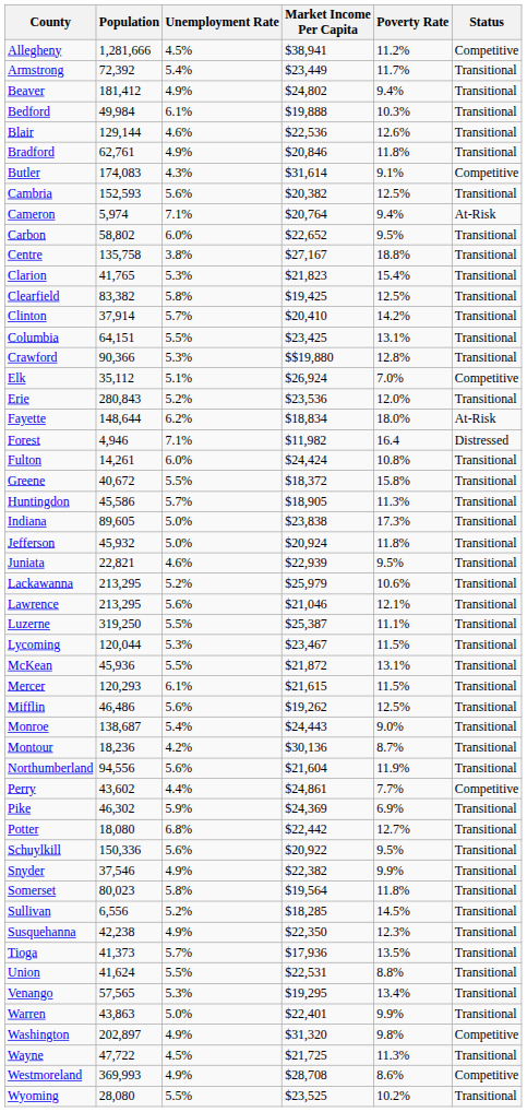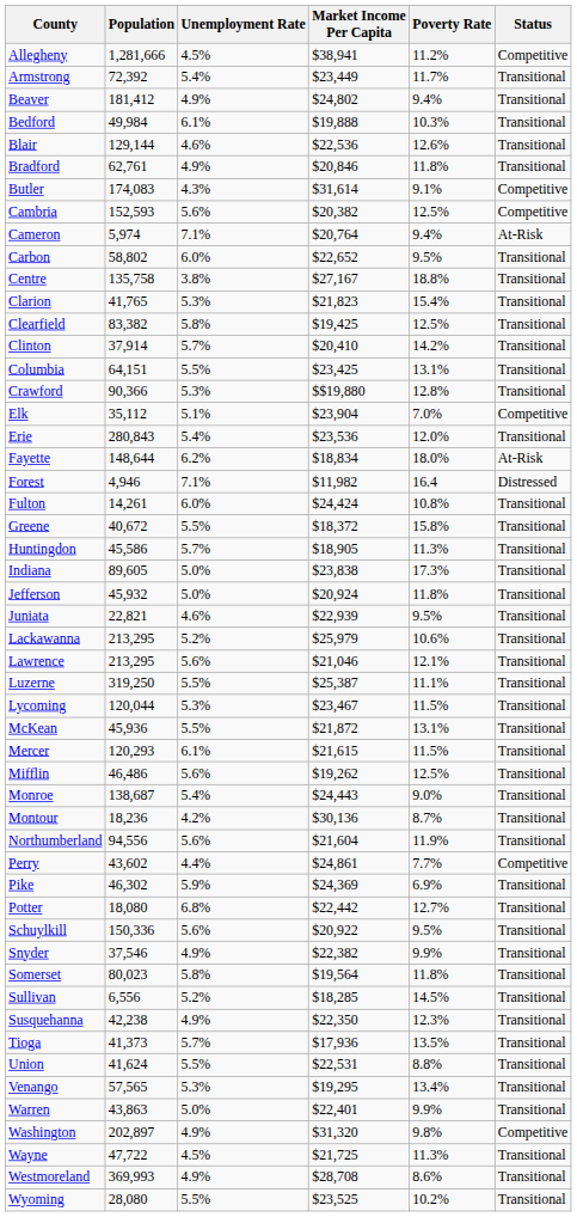 <table class="wikitable sortable">
 <tr>
 <th>County</th>
 <th>Population</th>
 <th>Unemployment Rate</th>
 <th>Market Income<br> Per Capita</th>
 <th>Poverty Rate</th>
 <th>Status</th>
 </tr>
 <tr>
 <td><a href='#'>Allegheny</a></td>
 <td>1,281,666</td>
 <td>4.5%</td>
 <td>$38,941</td>
 <td>11.2%</td>
 <td>Competitive</td>
 </tr>
 <tr>
 <td><a href='#'>Armstrong</a></td>
 <td>72,392</td>
 <td>5.4%</td>
 <td>$23,449</td>
 <td>11.7%</td>
 <td>Transitional</td>
 </tr>
 <tr>
 <td><a href='#'>Beaver</a></td>
 <td>181,412</td>
 <td>4.9%</td>
 <td>$24,802</td>
 <td>9.4%</td>
 <td>Transitional</td>
 </tr>
 <tr>
 <td><a href='#'>Bedford</a></td>
 <td>49,984</td>
 <td>6.1%</td>
 <td>$19,888</td>
 <td>10.3%</td>
 <td>Transitional</td>
 </tr>
 <tr>
 <td><a href='#'>Blair</a></td>
 <td>129,144</td>
 <td>4.6%</td>
 <td>$22,536</td>
 <td>12.6%</td>
 <td>Transitional</td>
 </tr>
 <tr>
 <td><a href='#'>Bradford</a></td>
 <td>62,761</td>
 <td>4.9%</td>
 <td>$20,846</td>
 <td>11.8%</td>
 <td>Transitional</td>
 </tr>
 <tr>
 <td><a href='#'>Butler</a></td>
 <td>174,083</td>
 <td>4.3%</td>
 <td>$31,614</td>
 <td>9.1%</td>
 <td>Competitive</td>
 </tr>
 <tr>
 <td><a href='#'>Cambria</a></td>
 <td>152,593</td>
 <td>5.6%</td>
 <td>$20,382</td>
 <td>12.5%</td>
-<td>Transitional</td>
+<td>Competitive</td>
 </tr>
 <tr>
 <td><a href='#'>Cameron</a></td>
 <td>5,974</td>
 <td>7.1%</td>
 <td>$20,764</td>
 <td>9.4%</td>
 <td>At-Risk</td>
 </tr>
 <tr>
 <td><a href='#'>Carbon</a></td>
 <td>58,802</td>
 <td>6.0%</td>
 <td>$22,652</td>
 <td>9.5%</td>
 <td>Transitional</td>
 </tr>
 <tr>
 <td><a href='#'>Centre</a></td>
 <td>135,758</td>
 <td>3.8%</td>
 <td>$27,167</td>
 <td>18.8%</td>
 <td>Transitional</td>
 </tr>
 <tr>
 <td><a href='#'>Clarion</a></td>
 <td>41,765</td>
 <td>5.3%</td>
 <td>$21,823</td>
 <td>15.4%</td>
 <td>Transitional</td>
 </tr>
 <tr>
 <td><a href='#'>Clearfield</a></td>
 <td>83,382</td>
 <td>5.8%</td>
 <td>$19,425</td>
 <td>12.5%</td>
 <td>Transitional</td>
 </tr>
 <tr>
 <td><a href='#'>Clinton</a></td>
 <td>37,914</td>
 <td>5.7%</td>
 <td>$20,410</td>
 <td>14.2%</td>
 <td>Transitional</td>
 </tr>
 <tr>
 <td><a href='#'>Columbia</a></td>
 <td>64,151</td>
 <td>5.5%</td>
 <td>$23,425</td>
 <td>13.1%</td>
 <td>Transitional</td>
 </tr>
 <tr>
 <td><a href='#'>Crawford</a></td>
 <td>90,366</td>
 <td>5.3%</td>
 <td>$$19,880</td>
 <td>12.8%</td>
 <td>Transitional</td>
 </tr>
 <tr>
 <td><a href='#'>Elk</a></td>
 <td>35,112</td>
 <td>5.1%</td>
-<td>$26,924</td>
+<td>$23,904</td>
 <td>7.0%</td>
 <td>Competitive</td>
 </tr>
 <tr>
 <td><a href='#'>Erie</a></td>
 <td>280,843</td>
-<td>5.2%</td>
+<td>5.4%</td>
 <td>$23,536</td>
 <td>12.0%</td>
 <td>Transitional</td>
 </tr>
 <tr>
 <td><a href='#'>Fayette</a></td>
 <td>148,644</td>
 <td>6.2%</td>
 <td>$18,834</td>
 <td>18.0%</td>
 <td>At-Risk</td>
 </tr>
 <tr>
 <td><a href='#'>Forest</a></td>
 <td>4,946</td>
 <td>7.1%</td>
 <td>$11,982</td>
 <td>16.4</td>
 <td>Distressed</td>
 </tr>
 <tr>
 <td><a href='#'>Fulton</a></td>
 <td>14,261</td>
 <td>6.0%</td>
 <td>$24,424</td>
 <td>10.8%</td>
 <td>Transitional</td>
 </tr>
 <tr>
 <td><a href='#'>Greene</a></td>
 <td>40,672</td>
 <td>5.5%</td>
 <td>$18,372</td>
 <td>15.8%</td>
 <td>Transitional</td>
 </tr>
 <tr>
 <td><a href='#'>Huntingdon</a></td>
 <td>45,586</td>
 <td>5.7%</td>
 <td>$18,905</td>
 <td>11.3%</td>
 <td>Transitional</td>
 </tr>
 <tr>
 <td><a href='#'>Indiana</a></td>
 <td>89,605</td>
 <td>5.0%</td>
 <td>$23,838</td>
 <td>17.3%</td>
 <td>Transitional</td>
 </tr>
 <tr>
 <td><a href='#'>Jefferson</a></td>
 <td>45,932</td>
 <td>5.0%</td>
 <td>$20,924</td>
 <td>11.8%</td>
 <td>Transitional</td>
 </tr>
 <tr>
 <td><a href='#'>Juniata</a></td>
 <td>22,821</td>
 <td>4.6%</td>
 <td>$22,939</td>
 <td>9.5%</td>
 <td>Transitional</td>
 </tr>
 <tr>
 <td><a href='#'>Lackawanna</a></td>
 <td>213,295</td>
 <td>5.2%</td>
 <td>$25,979</td>
 <td>10.6%</td>
 <td>Transitional</td>
 </tr>
 <tr>
 <td><a href='#'>Lawrence</a></td>
 <td>213,295</td>
 <td>5.6%</td>
 <td>$21,046</td>
 <td>12.1%</td>
 <td>Transitional</td>
 </tr>
 <tr>
 <td><a href='#'>Luzerne</a></td>
 <td>319,250</td>
 <td>5.5%</td>
 <td>$25,387</td>
 <td>11.1%</td>
 <td>Transitional</td>
 </tr>
 <tr>
 <td><a href='#'>Lycoming</a></td>
 <td>120,044</td>
 <td>5.3%</td>
 <td>$23,467</td>
 <td>11.5%</td>
 <td>Transitional</td>
 </tr>
 <tr>
 <td><a href='#'>McKean</a></td>
 <td>45,936</td>
 <td>5.5%</td>
 <td>$21,872</td>
 <td>13.1%</td>
 <td>Transitional</td>
 </tr>
 <tr>
 <td><a href='#'>Mercer</a></td>
 <td>120,293</td>
 <td>6.1%</td>
 <td>$21,615</td>
 <td>11.5%</td>
 <td>Transitional</td>
 </tr>
 <tr>
 <td><a href='#'>Mifflin</a></td>
 <td>46,486</td>
 <td>5.6%</td>
 <td>$19,262</td>
 <td>12.5%</td>
 <td>Transitional</td>
 </tr>
 <tr>
 <td><a href='#'>Monroe</a></td>
 <td>138,687</td>
 <td>5.4%</td>
 <td>$24,443</td>
 <td>9.0%</td>
 <td>Transitional</td>
 </tr>
 <tr>
 <td><a href='#'>Montour</a></td>
 <td>18,236</td>
 <td>4.2%</td>
 <td>$30,136</td>
 <td>8.7%</td>
 <td>Transitional</td>
 </tr>
 <tr>
 <td><a href='#'>Northumberland</a></td>
 <td>94,556</td>
 <td>5.6%</td>
 <td>$21,604</td>
 <td>11.9%</td>
 <td>Transitional</td>
 </tr>
 <tr>
 <td><a href='#'>Perry</a></td>
 <td>43,602</td>
 <td>4.4%</td>
 <td>$24,861</td>
 <td>7.7%</td>
 <td>Competitive</td>
 </tr>
 <tr>
 <td><a href='#'>Pike</a></td>
 <td>46,302</td>
 <td>5.9%</td>
 <td>$24,369</td>
 <td>6.9%</td>
 <td>Transitional</td>
 </tr>
 <tr>
 <td><a href='#'>Potter</a></td>
 <td>18,080</td>
 <td>6.8%</td>
 <td>$22,442</td>
 <td>12.7%</td>
 <td>Transitional</td>
 </tr>
 <tr>
 <td><a href='#'>Schuylkill</a></td>
 <td>150,336</td>
 <td>5.6%</td>
 <td>$20,922</td>
 <td>9.5%</td>
 <td>Transitional</td>
 </tr>
 <tr>
 <td><a href='#'>Snyder</a></td>
 <td>37,546</td>
 <td>4.9%</td>
 <td>$22,382</td>
 <td>9.9%</td>
 <td>Transitional</td>
 </tr>
 <tr>
 <td><a href='#'>Somerset</a></td>
 <td>80,023</td>
 <td>5.8%</td>
 <td>$19,564</td>
 <td>11.8%</td>
 <td>Transitional</td>
 </tr>
 <tr>
 <td><a href='#'>Sullivan</a></td>
 <td>6,556</td>
 <td>5.2%</td>
 <td>$18,285</td>
 <td>14.5%</td>
 <td>Transitional</td>
 </tr>
 <tr>
 <td><a href='#'>Susquehanna</a></td>
 <td>42,238</td>
 <td>4.9%</td>
 <td>$22,350</td>
 <td>12.3%</td>
 <td>Transitional</td>
 </tr>
 <tr>
 <td><a href='#'>Tioga</a></td>
 <td>41,373</td>
 <td>5.7%</td>
 <td>$17,936</td>
 <td>13.5%</td>
 <td>Transitional</td>
 </tr>
 <tr>
 <td><a href='#'>Union</a></td>
 <td>41,624</td>
 <td>5.5%</td>
 <td>$22,531</td>
 <td>8.8%</td>
 <td>Transitional</td>
 </tr>
 <tr>
 <td><a href='#'>Venango</a></td>
 <td>57,565</td>
 <td>5.3%</td>
 <td>$19,295</td>
 <td>13.4%</td>
 <td>Transitional</td>
 </tr>
 <tr>
 <td><a href='#'>Warren</a></td>
 <td>43,863</td>
 <td>5.0%</td>
 <td>$22,401</td>
 <td>9.9%</td>
 <td>Transitional</td>
 </tr>
 <tr>
 <td><a href='#'>Washington</a></td>
 <td>202,897</td>
 <td>4.9%</td>
 <td>$31,320</td>
 <td>9.8%</td>
 <td>Competitive</td>
 </tr>
 <tr>
 <td><a href='#'>Wayne</a></td>
 <td>47,722</td>
 <td>4.5%</td>
 <td>$21,725</td>
 <td>11.3%</td>
 <td>Transitional</td>
 </tr>
 <tr>
 <td><a href='#'>Westmoreland</a></td>
 <td>369,993</td>
 <td>4.9%</td>
 <td>$28,708</td>
 <td>8.6%</td>
-<td>Competitive</td>
+<td>Transitional</td>
 </tr>
 <tr>
 <td><a href='#'>Wyoming</a></td>
 <td>28,080</td>
 <td>5.5%</td>
 <td>$23,525</td>
 <td>10.2%</td>
 <td>Transitional</td>
 </tr>
 </table>
